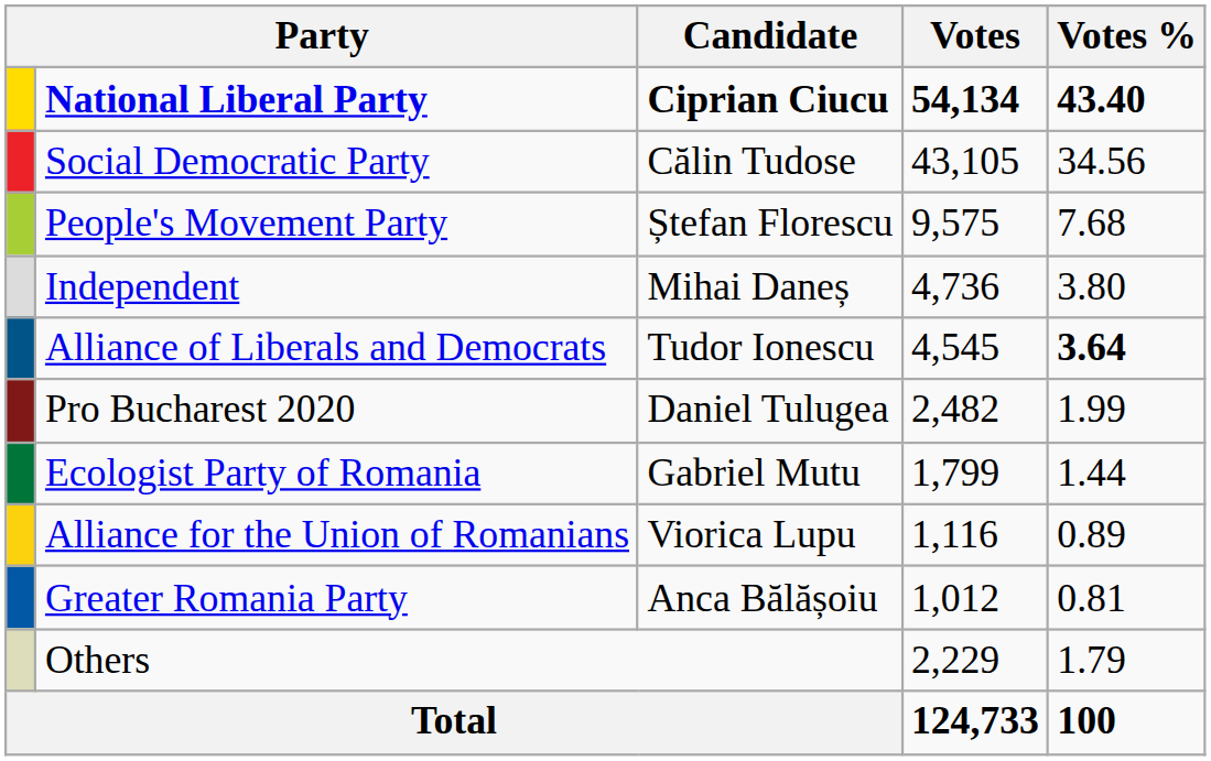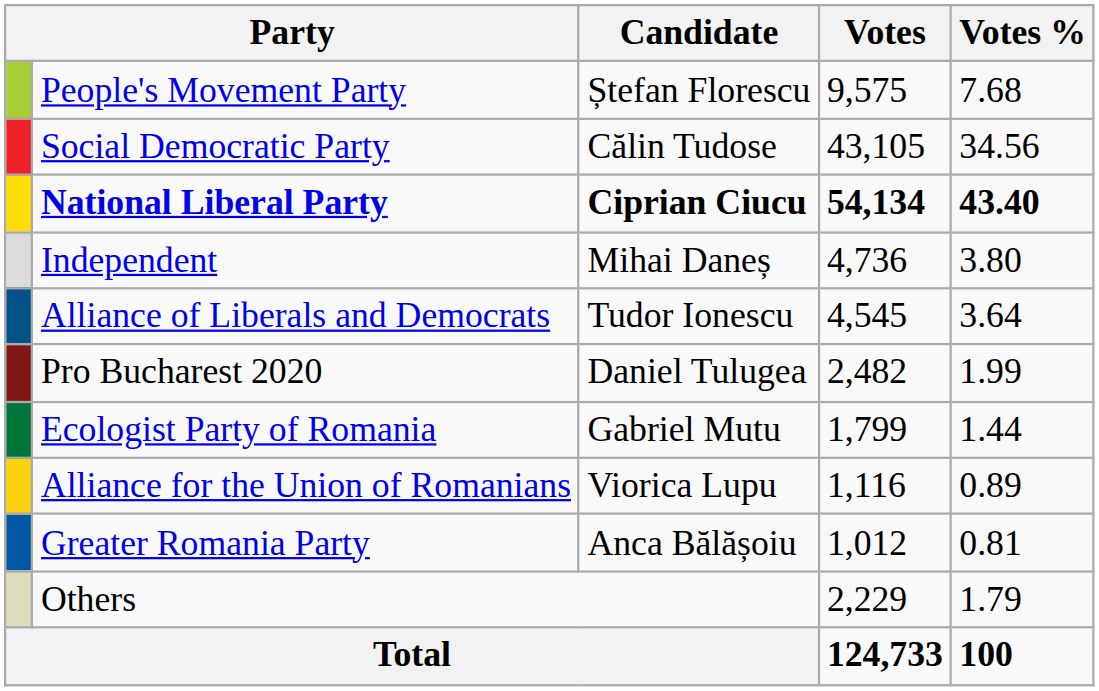 <table class="wikitable">
 <tr>
 <th colspan="2">Party</th>
 <th>Candidate</th>
 <th>Votes</th>
 <th>Votes %</th>
 </tr>
 <tr>
-<td style="background:#ffdd00;" width="5"></td>
-<td><a href='#'><strong>National Liberal Party</strong></a></td>
-<td><strong>Ciprian Ciucu</strong></td>
-<td><strong>54,134</strong></td>
-<td><strong>43.40</strong></td>
+<td style="background:#a7cf35;" width="5"></td>
+<td><a href='#'>People's Movement Party</a></td>
+<td>Ștefan Florescu</td>
+<td>9,575</td>
+<td>7.68</td>
 </tr>
 <tr>
 <td style="background:#ed2128;" width="5"></td>
 <td><a href='#'>Social Democratic Party</a></td>
 <td>Călin Tudose</td>
 <td>43,105</td>
 <td>34.56</td>
 </tr>
 <tr>
-<td style="background:#a7cf35;" width="5"></td>
-<td><a href='#'>People's Movement Party</a></td>
-<td>Ștefan Florescu</td>
-<td>9,575</td>
-<td>7.68</td>
+<td style="background:#ffdd00;" width="5"></td>
+<td><a href='#'><strong>National Liberal Party</strong></a></td>
+<td><strong>Ciprian Ciucu</strong></td>
+<td><strong>54,134</strong></td>
+<td><strong>43.40</strong></td>
 </tr>
 <tr>
 <td style="background:#dcdcdc;" width="5"></td>
 <td><a href='#'>Independent</a></td>
 <td>Mihai Daneș</td>
 <td>4,736</td>
 <td>3.80</td>
 </tr>
 <tr>
 <td style="background:#005487;" width="5"></td>
 <td><a href='#'>Alliance of Liberals and Democrats</a></td>
 <td>Tudor Ionescu</td>
 <td>4,545</td>
-<td><strong>3.64</strong></td>
+<td>3.64</td>
 </tr>
 <tr>
 <td style="background:#801818;" width="5"></td>
 <td>Pro Bucharest 2020</td>
 <td>Daniel Tulugea</td>
 <td>2,482</td>
 <td>1.99</td>
 </tr>
 <tr>
 <td style="background:#00753a;" width="5"></td>
 <td><a href='#'>Ecologist Party of Romania</a></td>
 <td>Gabriel Mutu</td>
 <td>1,799</td>
 <td>1.44</td>
 </tr>
 <tr>
 <td style="background:#FCD20F;" width="5"></td>
 <td><a href='#'>Alliance for the Union of Romanians</a></td>
 <td>Viorica Lupu</td>
 <td>1,116</td>
 <td>0.89</td>
 </tr>
 <tr>
 <td style="background:#0258A4;" width="5"></td>
 <td><a href='#'>Greater Romania Party</a></td>
 <td>Anca Bălășoiu</td>
 <td>1,012</td>
 <td>0.81</td>
 </tr>
 <tr>
 <td style="background:#ddddbb;" width="5"></td>
 <td colspan="2">Others</td>
 <td>2,229</td>
 <td>1.79</td>
 </tr>
 <tr>
 <th colspan="3">Total</th>
 <td><strong>124,733</strong></td>
 <td><strong>100</strong></td>
 </tr>
 </table>
